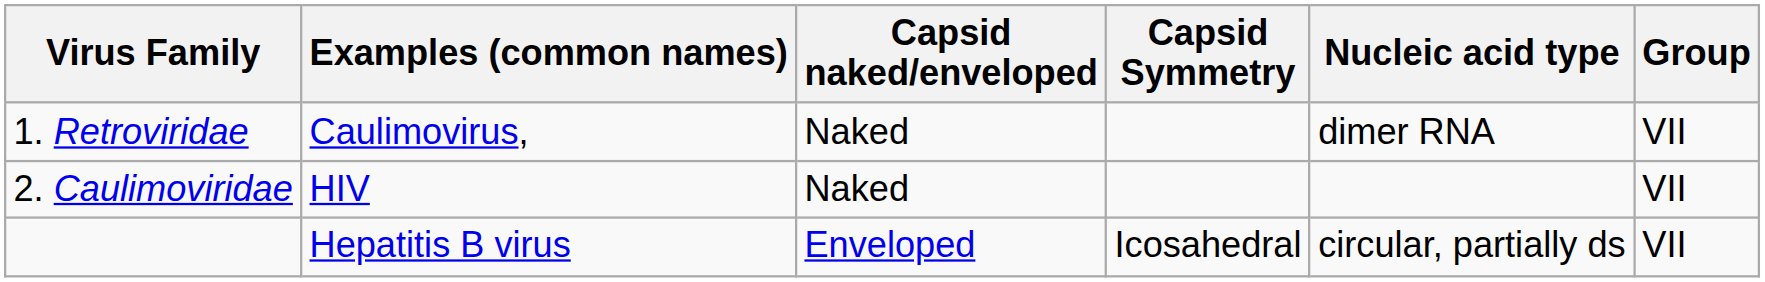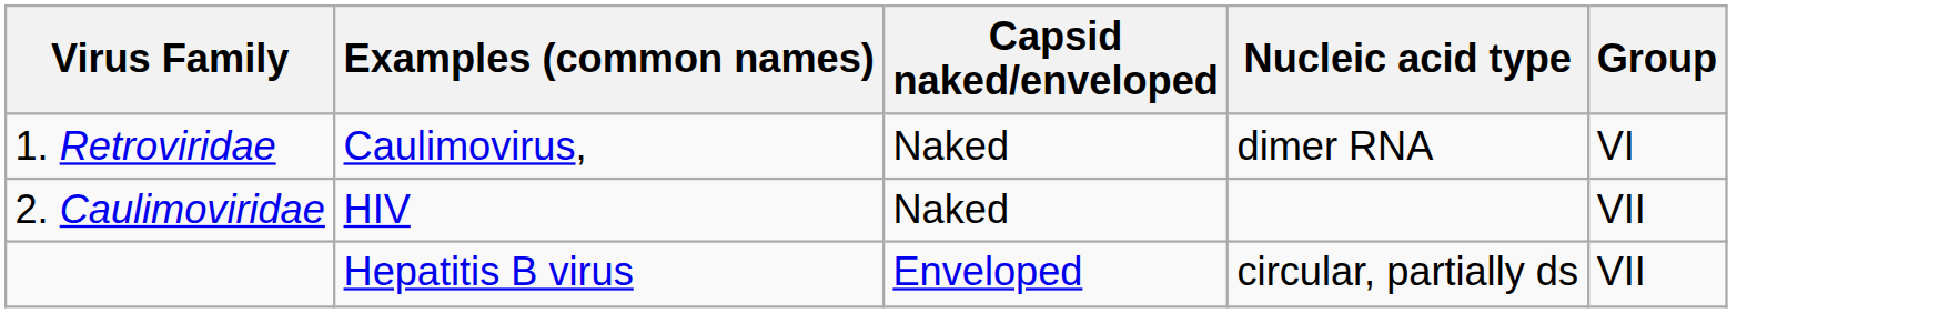 <table class="wikitable">
 <tr>
 <th>Virus Family</th>
 <th>Examples (common names)</th>
 <th>Capsid<br> naked/enveloped</th>
-<th>Capsid<br> Symmetry</th>
 <th>Nucleic acid type</th>
 <th>Group</th>
 </tr>
 <tr>
 <td>1. <em><a href='#'>Retroviridae</a></em></td>
 <td><a href='#'>Caulimovirus</a>, </td>
 <td>Naked</td>
-<td></td>
 <td>dimer RNA</td>
-<td>VII</td>
+<td>VI</td>
 </tr>
 <tr>
 <td>2. <em><a href='#'>Caulimoviridae</a></em></td>
 <td><a href='#'>HIV</a></td>
 <td>Naked</td>
-<td></td>
 <td></td>
 <td>VII</td>
 </tr>
 <tr>
 <td></td>
 <td><a href='#'>Hepatitis B virus</a></td>
 <td><a href='#'>Enveloped</a></td>
-<td>Icosahedral</td>
 <td>circular, partially ds</td>
 <td>VII</td>
 </tr>
 </table>
